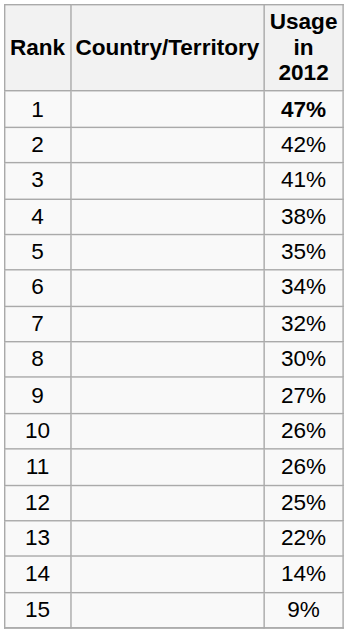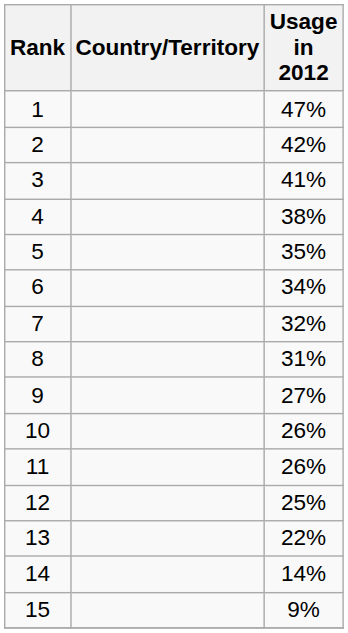 <table class="wikitable sortable" style="font-size: 100%; text-align: center; width: 15%;">
 <tr>
 <th>Rank</th>
 <th>Country/Territory</th>
 <th>Usage in 2012</th>
 </tr>
 <tr>
 <td>1</td>
 <td style="text-align: left"></td>
-<td><strong>47%</strong></td>
+<td>47%</td>
 </tr>
 <tr>
 <td>2</td>
 <td style="text-align: left"></td>
 <td>42%</td>
 </tr>
 <tr>
 <td>3</td>
 <td style="text-align: left"></td>
 <td>41%</td>
 </tr>
 <tr>
 <td>4</td>
 <td style="text-align: left"></td>
 <td>38%</td>
 </tr>
 <tr>
 <td>5</td>
 <td style="text-align: left"></td>
 <td>35%</td>
 </tr>
 <tr>
 <td>6</td>
 <td style="text-align: left"></td>
 <td>34%</td>
 </tr>
 <tr>
 <td>7</td>
 <td style="text-align: left"></td>
 <td>32%</td>
 </tr>
 <tr>
 <td>8</td>
 <td style="text-align: left"></td>
-<td>30%</td>
+<td>31%</td>
 </tr>
 <tr>
 <td>9</td>
 <td style="text-align: left"></td>
 <td>27%</td>
 </tr>
 <tr>
 <td>10</td>
 <td style="text-align: left"></td>
 <td>26%</td>
 </tr>
 <tr>
 <td>11</td>
 <td style="text-align: left"></td>
 <td>26%</td>
 </tr>
 <tr>
 <td>12</td>
 <td style="text-align: left"></td>
 <td>25%</td>
 </tr>
 <tr>
 <td>13</td>
 <td style="text-align: left"></td>
 <td>22%</td>
 </tr>
 <tr>
 <td>14</td>
 <td style="text-align: left"></td>
 <td>14%</td>
 </tr>
 <tr>
 <td>15</td>
 <td style="text-align: left"></td>
 <td>9%</td>
 </tr>
 <tr>
 </tr>
 </table>
